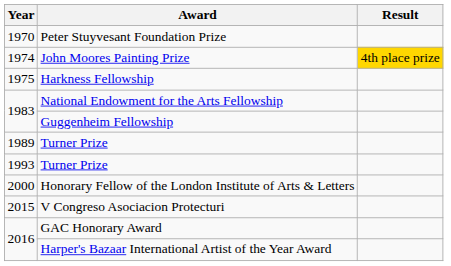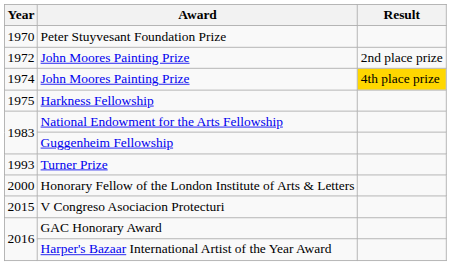 <table class="wikitable">
 <tr>
 <th>Year</th>
 <th>Award</th>
 <th>Result</th>
 </tr>
 <tr>
 <td>1970</td>
 <td>Peter Stuyvesant Foundation Prize</td>
 <td></td>
+</tr>
+<tr>
+<td>1972</td>
+<td><a href='#'>John Moores Painting Prize</a></td>
+<td>2nd place prize</td>
 </tr>
 <tr>
 <td>1974</td>
 <td><a href='#'>John Moores Painting Prize</a></td>
 <td style="background: gold;">4th place prize</td>
 </tr>
 <tr>
 <td>1975</td>
 <td><a href='#'>Harkness Fellowship</a></td>
 <td></td>
 </tr>
 <tr>
 <td rowspan="2">1983</td>
 <td><a href='#'>National Endowment for the Arts Fellowship</a></td>
 <td></td>
 </tr>
 <tr>
 <td><a href='#'>Guggenheim Fellowship</a></td>
-<td></td>
-</tr>
-<tr>
-<td>1989</td>
-<td><a href='#'>Turner Prize</a></td>
 <td></td>
 </tr>
 <tr>
 <td>1993</td>
 <td><a href='#'>Turner Prize</a></td>
 <td></td>
 </tr>
 <tr>
 <td>2000</td>
 <td>Honorary Fellow of the London Institute of Arts & Letters</td>
 <td></td>
 </tr>
 <tr>
 <td>2015</td>
 <td>V Congreso Asociacion Protecturi</td>
 <td></td>
 </tr>
 <tr>
 <td rowspan="2">2016</td>
 <td>GAC Honorary Award</td>
 <td></td>
 </tr>
 <tr>
 <td><a href='#'>Harper's Bazaar</a> International Artist of the Year Award</td>
 <td></td>
 </tr>
 </table>
